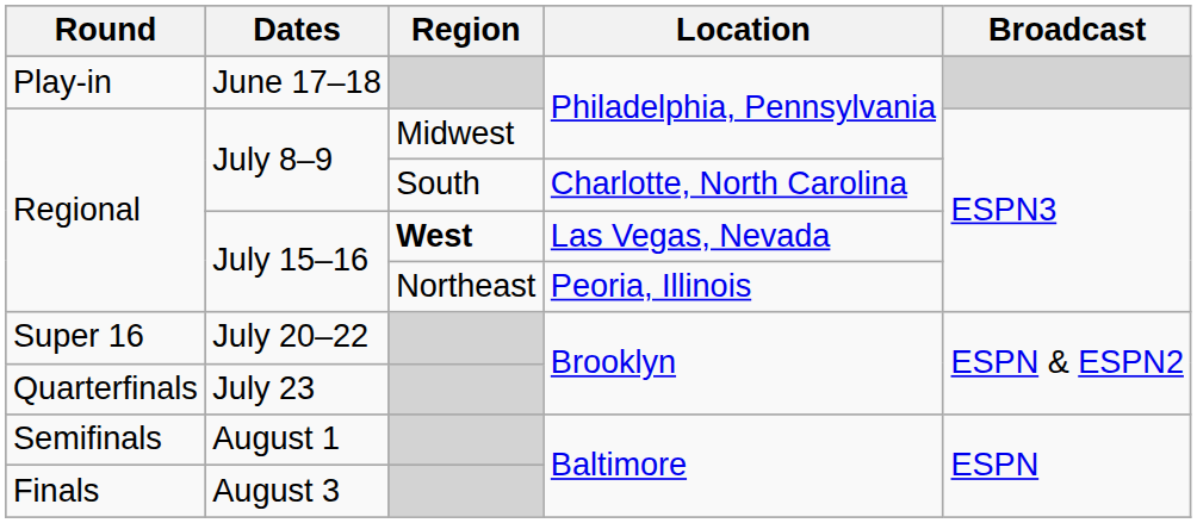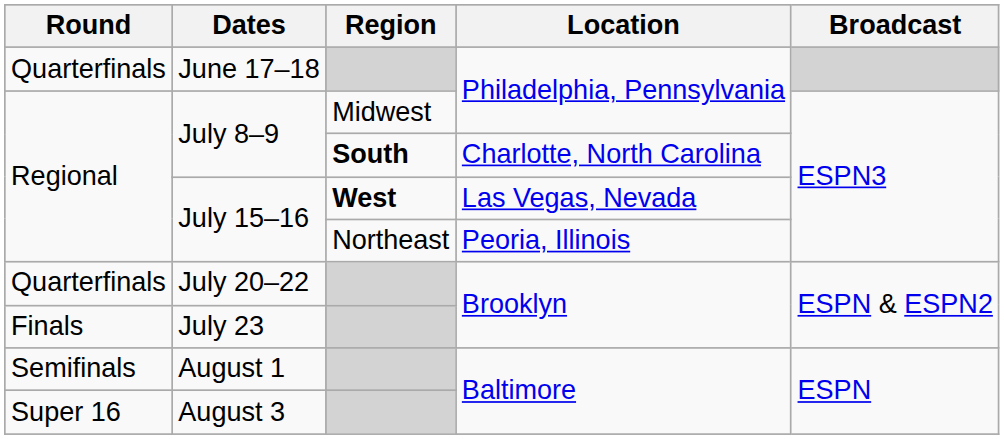 <table class="wikitable">
 <tr>
 <th>Round</th>
 <th>Dates</th>
 <th>Region</th>
 <th>Location</th>
 <th>Broadcast</th>
 </tr>
 <tr>
-<td>Play-in</td>
+<td>Quarterfinals</td>
 <td>June 17–18</td>
 <td bgcolor=lightgray> </td>
 <td rowspan=2><a href='#'>Philadelphia, Pennsylvania</a></td>
 <td bgcolor=lightgray> </td>
 </tr>
 <tr>
 <td rowspan=4>Regional</td>
 <td rowspan=2>July 8–9</td>
 <td>Midwest</td>
 <td rowspan=4><a href='#'>ESPN3</a></td>
 </tr>
 <tr>
-<td>South</td>
+<td><strong>South</strong></td>
 <td><a href='#'>Charlotte, North Carolina</a></td>
 </tr>
 <tr>
 <td rowspan=2>July 15–16</td>
 <td><strong>West</strong></td>
 <td><a href='#'>Las Vegas, Nevada</a></td>
 </tr>
 <tr>
 <td>Northeast</td>
 <td><a href='#'>Peoria, Illinois</a></td>
 </tr>
 <tr>
-<td>Super 16</td>
+<td>Quarterfinals</td>
 <td>July 20–22</td>
 <td bgcolor=lightgray> </td>
 <td rowspan=2><a href='#'>Brooklyn</a></td>
 <td rowspan=2><a href='#'>ESPN</a> & <a href='#'>ESPN2</a></td>
 </tr>
 <tr>
-<td>Quarterfinals</td>
+<td>Finals</td>
 <td>July 23</td>
 <td bgcolor=lightgray> </td>
 </tr>
 <tr>
 <td>Semifinals</td>
 <td>August 1</td>
 <td bgcolor=lightgray> </td>
 <td rowspan=2><a href='#'>Baltimore</a></td>
 <td rowspan=2><a href='#'>ESPN</a></td>
 </tr>
 <tr>
-<td>Finals</td>
+<td>Super 16</td>
 <td>August 3</td>
 <td bgcolor=lightgray> </td>
 </tr>
 </table>
